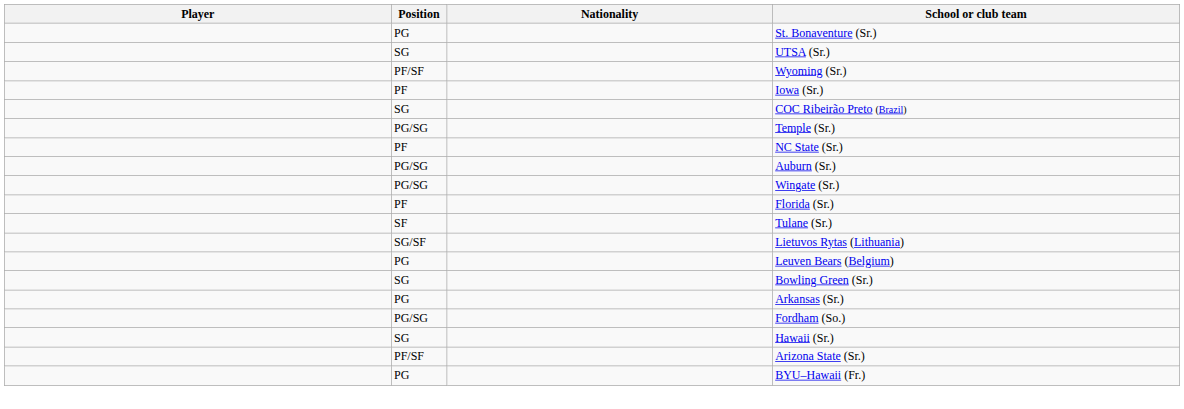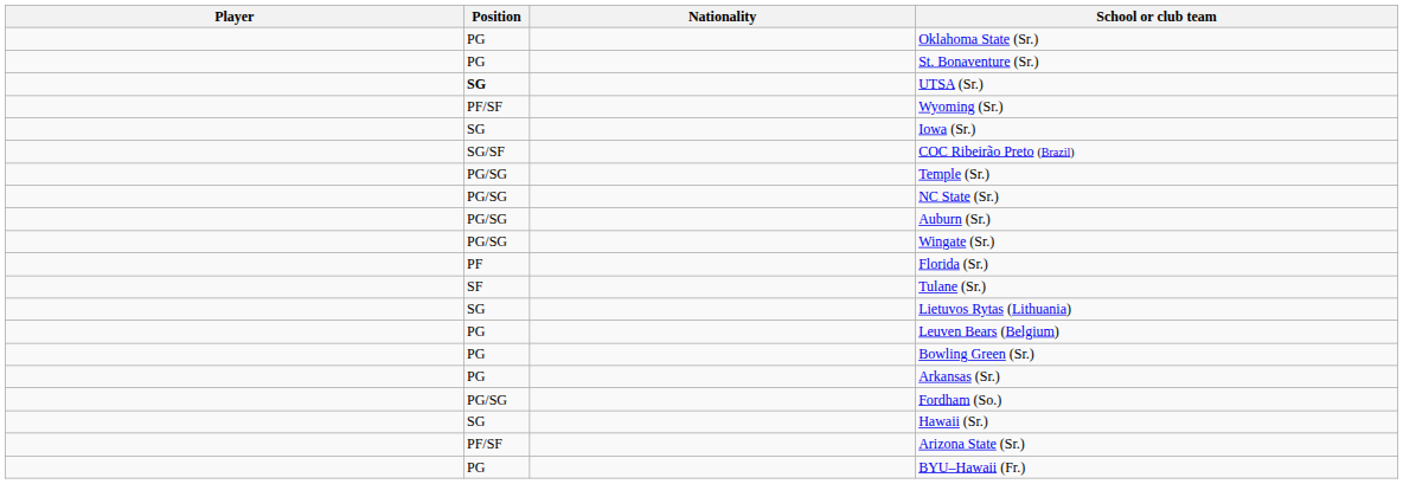 <table class="wikitable sortable">
 <tr>
 <th width="19%">Player</th>
 <th width="1%">Position</th>
 <th width="16%">Nationality</th>
 <th width="20%">School or club team</th>
 </tr>
 <tr>
 <td></td>
 <td>PG</td>
 <td></td>
+<td><a href='#'>Oklahoma State</a> (Sr.)</td>
+</tr>
+<tr>
+<td></td>
+<td>PG</td>
+<td></td>
 <td><a href='#'>St. Bonaventure</a> (Sr.)</td>
 </tr>
 <tr>
 <td></td>
-<td>SG</td>
+<td><strong>SG</strong></td>
 <td></td>
 <td><a href='#'>UTSA</a> (Sr.)</td>
 </tr>
 <tr>
 <td></td>
 <td>PF/SF</td>
 <td></td>
 <td><a href='#'>Wyoming</a> (Sr.)</td>
 </tr>
 <tr>
 <td></td>
-<td>PF</td>
+<td>SG</td>
 <td></td>
 <td><a href='#'>Iowa</a> (Sr.)</td>
 </tr>
 <tr>
 <td></td>
-<td>SG</td>
+<td>SG/SF</td>
 <td></td>
 <td><a href='#'>COC Ribeirão Preto</a> <small>(<a href='#'>Brazil</a>)</small></td>
 </tr>
 <tr>
 <td></td>
 <td>PG/SG</td>
 <td></td>
 <td><a href='#'>Temple</a> (Sr.)</td>
 </tr>
 <tr>
 <td></td>
-<td>PF</td>
+<td>PG/SG</td>
 <td></td>
 <td><a href='#'>NC State</a> (Sr.)</td>
 </tr>
 <tr>
 <td></td>
 <td>PG/SG</td>
 <td></td>
 <td><a href='#'>Auburn</a> (Sr.)</td>
 </tr>
 <tr>
 <td></td>
 <td>PG/SG</td>
 <td></td>
 <td><a href='#'>Wingate</a> (Sr.)</td>
 </tr>
 <tr>
 <td></td>
 <td>PF</td>
 <td></td>
 <td><a href='#'>Florida</a> (Sr.)</td>
 </tr>
 <tr>
 <td></td>
 <td>SF</td>
 <td></td>
 <td><a href='#'>Tulane</a> (Sr.)</td>
 </tr>
 <tr>
 <td></td>
-<td>SG/SF</td>
+<td>SG</td>
 <td></td>
 <td><a href='#'>Lietuvos Rytas</a> (<a href='#'>Lithuania</a>)</td>
 </tr>
 <tr>
 <td></td>
 <td>PG</td>
 <td><br></td>
 <td><a href='#'>Leuven Bears</a> (<a href='#'>Belgium</a>)</td>
 </tr>
 <tr>
 <td></td>
-<td>SG</td>
+<td>PG</td>
 <td></td>
 <td><a href='#'>Bowling Green</a> (Sr.)</td>
 </tr>
 <tr>
 <td></td>
 <td>PG</td>
 <td></td>
 <td><a href='#'>Arkansas</a> (Sr.)</td>
 </tr>
 <tr>
 <td></td>
 <td>PG/SG</td>
 <td></td>
 <td><a href='#'>Fordham</a> (So.)</td>
 </tr>
 <tr>
 <td></td>
 <td>SG</td>
 <td></td>
 <td><a href='#'>Hawaii</a> (Sr.)</td>
 </tr>
 <tr>
 <td></td>
 <td>PF/SF</td>
 <td></td>
 <td><a href='#'>Arizona State</a> (Sr.)</td>
 </tr>
 <tr>
 <td></td>
 <td>PG</td>
 <td></td>
 <td><a href='#'>BYU–Hawaii</a> (Fr.)</td>
 </tr>
 </table>
